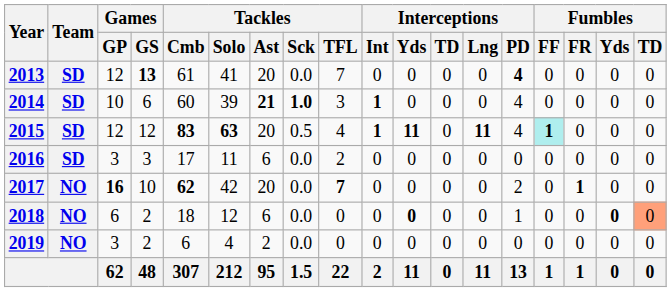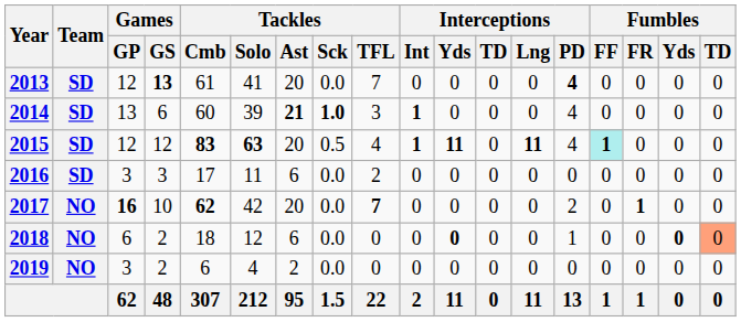 <table class="wikitable" style="text-align:center">
 <tr>
 <th rowspan="2">Year</th>
 <th rowspan="2">Team</th>
 <th colspan="2">Games</th>
 <th colspan="5">Tackles</th>
 <th colspan="5">Interceptions</th>
 <th colspan="4">Fumbles</th>
 </tr>
 <tr>
 <th>GP</th>
 <th>GS</th>
 <th>Cmb</th>
 <th>Solo</th>
 <th>Ast</th>
 <th>Sck</th>
 <th>TFL</th>
 <th>Int</th>
 <th>Yds</th>
 <th>TD</th>
 <th>Lng</th>
 <th>PD</th>
 <th>FF</th>
 <th>FR</th>
 <th>Yds</th>
 <th>TD</th>
 </tr>
 <tr>
 <th><a href='#'>2013</a></th>
 <th><a href='#'>SD</a></th>
 <td>12</td>
 <td><strong>13</strong></td>
 <td>61</td>
 <td>41</td>
 <td>20</td>
 <td>0.0</td>
 <td>7</td>
 <td>0</td>
 <td>0</td>
 <td>0</td>
 <td>0</td>
 <td><strong>4</strong></td>
 <td>0</td>
 <td>0</td>
 <td>0</td>
 <td>0</td>
 </tr>
 <tr>
 <th><a href='#'>2014</a></th>
 <th><a href='#'>SD</a></th>
-<td>10</td>
+<td>13</td>
 <td>6</td>
 <td>60</td>
 <td>39</td>
 <td><strong>21</strong></td>
 <td><strong>1.0</strong></td>
 <td>3</td>
 <td><strong>1</strong></td>
 <td>0</td>
 <td>0</td>
 <td>0</td>
 <td>4</td>
 <td>0</td>
 <td>0</td>
 <td>0</td>
 <td>0</td>
 </tr>
 <tr>
 <th><a href='#'>2015</a></th>
 <th><a href='#'>SD</a></th>
 <td>12</td>
 <td>12</td>
 <td><strong>83</strong></td>
 <td><strong>63</strong></td>
 <td>20</td>
 <td>0.5</td>
 <td>4</td>
 <td><strong>1</strong></td>
 <td><strong>11</strong></td>
 <td>0</td>
 <td><strong>11</strong></td>
 <td>4</td>
 <td style="background: paleturquoise;"><strong>1</strong></td>
 <td>0</td>
 <td>0</td>
 <td>0</td>
 </tr>
 <tr>
 <th><a href='#'>2016</a></th>
 <th><a href='#'>SD</a></th>
 <td>3</td>
 <td>3</td>
 <td>17</td>
 <td>11</td>
 <td>6</td>
 <td>0.0</td>
 <td>2</td>
 <td>0</td>
 <td>0</td>
 <td>0</td>
 <td>0</td>
 <td>0</td>
 <td>0</td>
 <td>0</td>
 <td>0</td>
 <td>0</td>
 </tr>
 <tr>
 <th><a href='#'>2017</a></th>
 <th><a href='#'>NO</a></th>
 <td><strong>16</strong></td>
 <td>10</td>
 <td><strong>62</strong></td>
 <td>42</td>
 <td>20</td>
 <td>0.0</td>
 <td><strong>7</strong></td>
 <td>0</td>
 <td>0</td>
 <td>0</td>
 <td>0</td>
 <td>2</td>
 <td>0</td>
 <td><strong>1</strong></td>
 <td>0</td>
 <td>0</td>
 </tr>
 <tr>
 <th><a href='#'>2018</a></th>
 <th><a href='#'>NO</a></th>
 <td>6</td>
 <td>2</td>
 <td>18</td>
 <td>12</td>
 <td>6</td>
 <td>0.0</td>
 <td>0</td>
 <td>0</td>
 <td><strong>0</strong></td>
 <td>0</td>
 <td>0</td>
 <td>1</td>
 <td>0</td>
 <td>0</td>
 <td><strong>0</strong></td>
 <td style="background: lightsalmon;">0</td>
 </tr>
 <tr>
 <th><a href='#'>2019</a></th>
 <th><a href='#'>NO</a></th>
 <td>3</td>
 <td>2</td>
 <td>6</td>
 <td>4</td>
 <td>2</td>
 <td>0.0</td>
 <td>0</td>
 <td>0</td>
 <td>0</td>
 <td>0</td>
 <td>0</td>
 <td>0</td>
 <td>0</td>
 <td>0</td>
 <td>0</td>
 <td>0</td>
 </tr>
 <tr>
 <th colspan="2"></th>
 <th>62</th>
 <th>48</th>
 <th>307</th>
 <th>212</th>
 <th>95</th>
 <th>1.5</th>
 <th>22</th>
 <th>2</th>
 <th>11</th>
 <th>0</th>
 <th>11</th>
 <th>13</th>
 <th>1</th>
 <th>1</th>
 <th>0</th>
 <th>0</th>
 </tr>
 </table>
